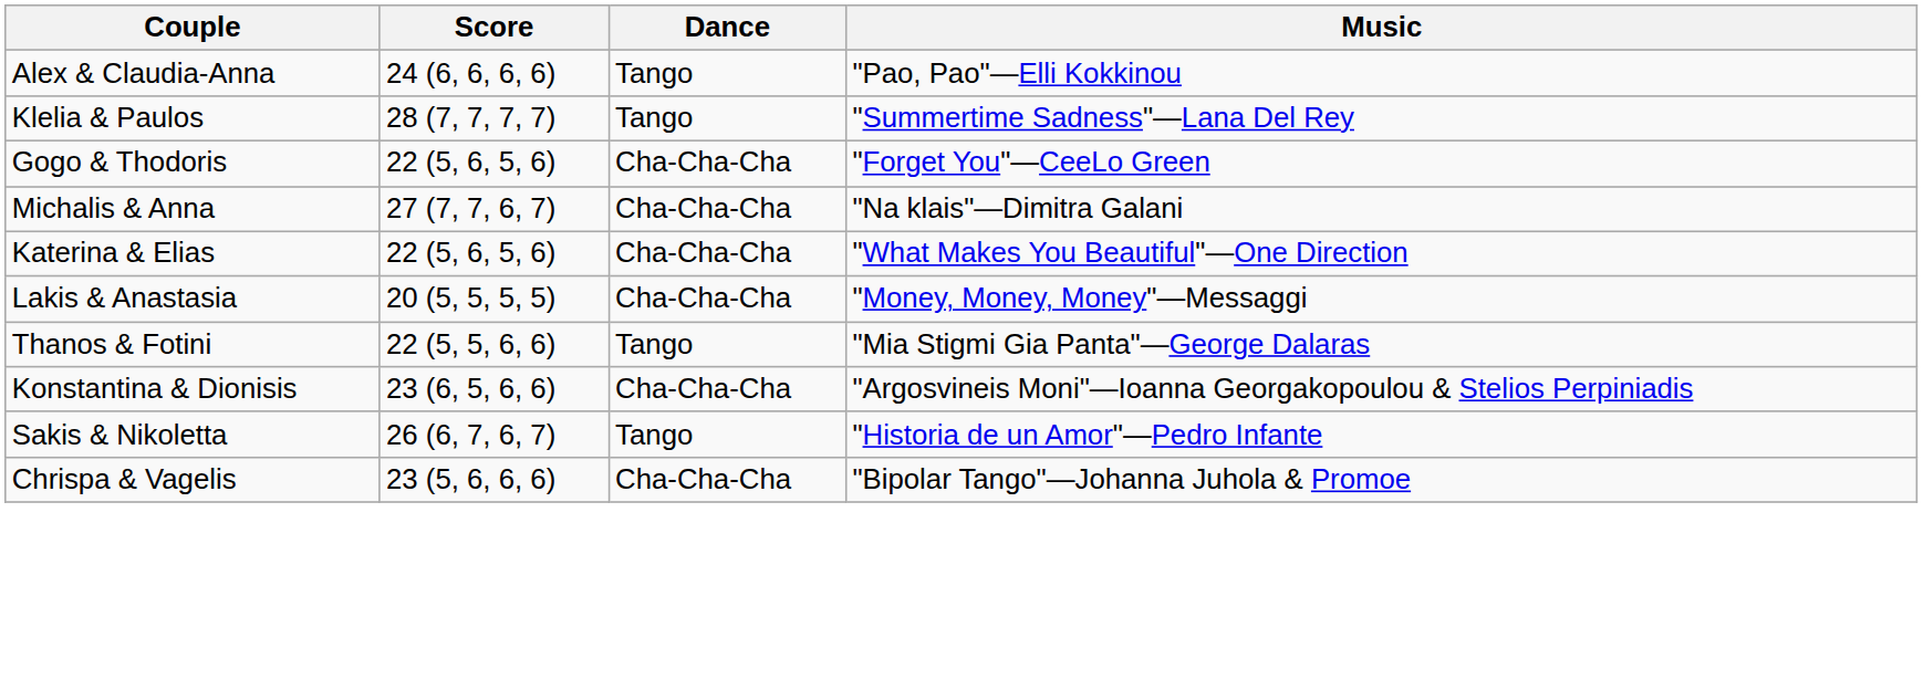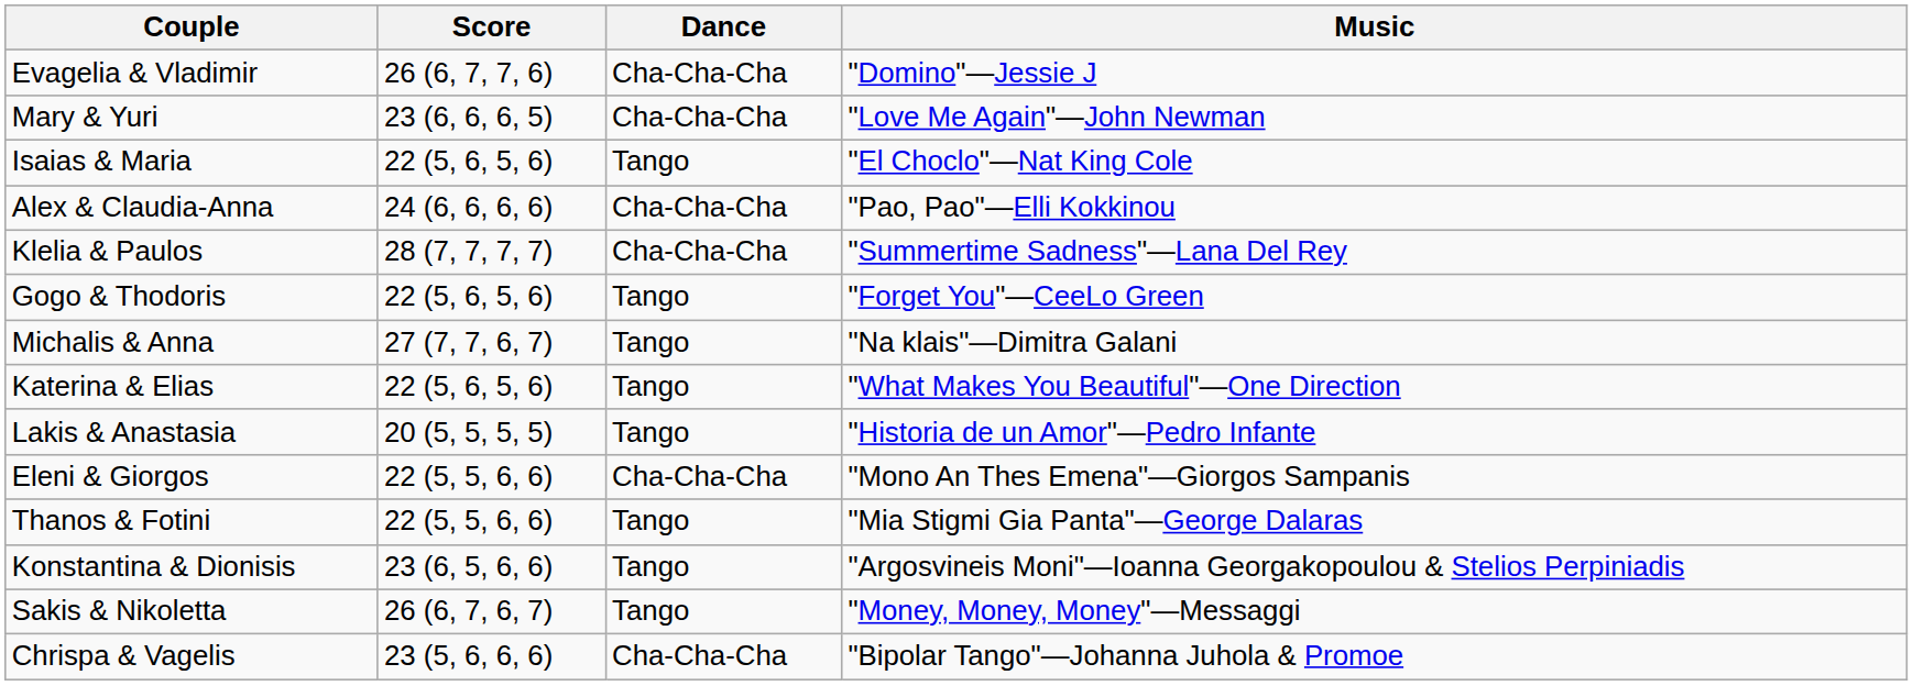 <table class="wikitable sortable" style="width:85%;">
 <tr>
 <th>Couple</th>
 <th>Score</th>
 <th>Dance</th>
 <th>Music</th>
 </tr>
 <tr>
+<td>Evagelia & Vladimir</td>
+<td>26 (6, 7, 7, 6)</td>
+<td>Cha-Cha-Cha</td>
+<td>"<a href='#'>Domino</a>"—<a href='#'>Jessie J</a></td>
+</tr>
+<tr>
+<td>Mary & Yuri</td>
+<td>23 (6, 6, 6, 5)</td>
+<td>Cha-Cha-Cha</td>
+<td>"<a href='#'>Love Me Again</a>"—<a href='#'>John Newman</a></td>
+</tr>
+<tr>
+<td>Isaias & Maria</td>
+<td>22 (5, 6, 5, 6)</td>
+<td>Tango</td>
+<td>"<a href='#'>El Choclo</a>"—<a href='#'>Nat King Cole</a></td>
+</tr>
+<tr>
 <td>Alex & Claudia-Anna</td>
 <td>24 (6, 6, 6, 6)</td>
-<td>Tango</td>
+<td>Cha-Cha-Cha</td>
 <td>"Pao, Pao"—<a href='#'>Elli Kokkinou</a></td>
 </tr>
 <tr>
 <td>Klelia & Paulos</td>
 <td>28 (7, 7, 7, 7)</td>
-<td>Tango</td>
+<td>Cha-Cha-Cha</td>
 <td>"<a href='#'>Summertime Sadness</a>"—<a href='#'>Lana Del Rey</a></td>
 </tr>
 <tr>
 <td>Gogo & Thodoris</td>
 <td>22 (5, 6, 5, 6)</td>
-<td>Cha-Cha-Cha</td>
+<td>Tango</td>
 <td>"<a href='#'>Forget You</a>"—<a href='#'>CeeLo Green</a></td>
 </tr>
 <tr>
 <td>Michalis & Anna</td>
 <td>27 (7, 7, 6, 7)</td>
-<td>Cha-Cha-Cha</td>
+<td>Tango</td>
 <td>"Na klais"—Dimitra Galani</td>
 </tr>
 <tr>
 <td>Katerina & Elias</td>
 <td>22 (5, 6, 5, 6)</td>
-<td>Cha-Cha-Cha</td>
+<td>Tango</td>
 <td>"<a href='#'>What Makes You Beautiful</a>"—<a href='#'>One Direction</a></td>
 </tr>
 <tr>
 <td>Lakis & Anastasia</td>
 <td>20 (5, 5, 5, 5)</td>
+<td>Tango</td>
+<td>"<a href='#'>Historia de un Amor</a>"—<a href='#'>Pedro Infante</a></td>
+</tr>
+<tr>
+<td>Eleni & Giorgos</td>
+<td>22 (5, 5, 6, 6)</td>
 <td>Cha-Cha-Cha</td>
-<td>"<a href='#'>Money, Money, Money</a>"—Messaggi</td>
+<td>"Mono An Thes Emena"—Giorgos Sampanis</td>
 </tr>
 <tr>
 <td>Thanos & Fotini</td>
 <td>22 (5, 5, 6, 6)</td>
 <td>Tango</td>
 <td>"Mia Stigmi Gia Panta"—<a href='#'>George Dalaras</a></td>
 </tr>
 <tr>
 <td>Konstantina & Dionisis</td>
 <td>23 (6, 5, 6, 6)</td>
-<td>Cha-Cha-Cha</td>
+<td>Tango</td>
 <td>"Argosvineis Moni"—Ioanna Georgakopoulou & <a href='#'>Stelios Perpiniadis</a></td>
 </tr>
 <tr>
 <td>Sakis & Nikoletta</td>
 <td>26 (6, 7, 6, 7)</td>
 <td>Tango</td>
-<td>"<a href='#'>Historia de un Amor</a>"—<a href='#'>Pedro Infante</a></td>
+<td>"<a href='#'>Money, Money, Money</a>"—Messaggi</td>
 </tr>
 <tr>
 <td>Chrispa & Vagelis</td>
 <td>23 (5, 6, 6, 6)</td>
 <td>Cha-Cha-Cha</td>
 <td>"Bipolar Tango"—Johanna Juhola & <a href='#'>Promoe</a></td>
 </tr>
 </table>
